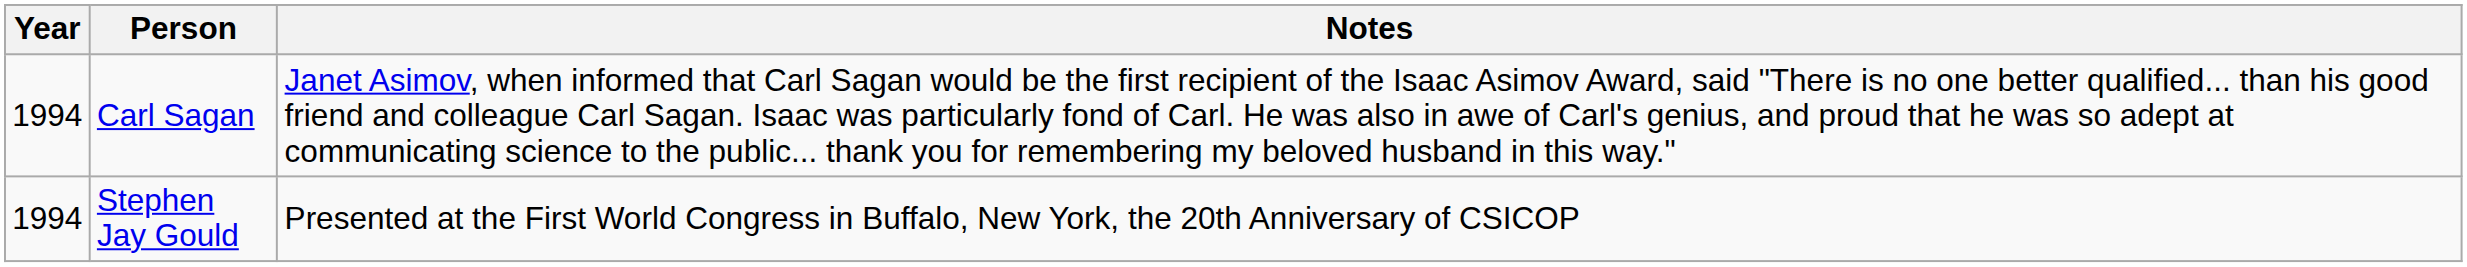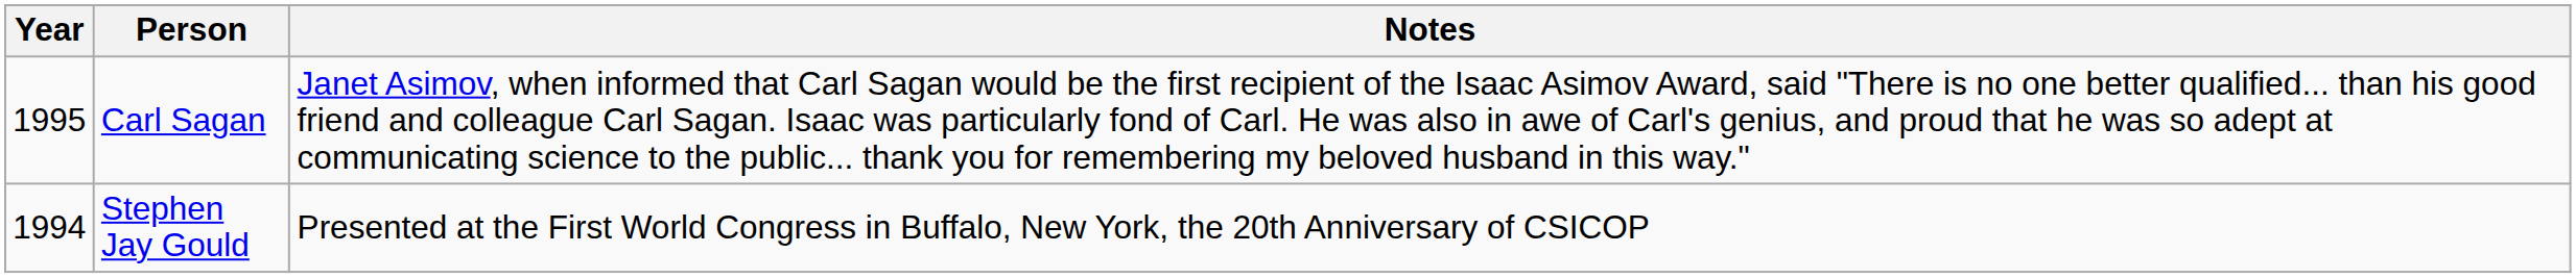 <table class="wikitable sortable">
 <tr>
 <th>Year</th>
 <th>Person</th>
 <th>Notes</th>
 </tr>
 <tr>
-<td rowspan=1>1994</td>
+<td rowspan=1>1995</td>
 <td><a href='#'>Carl Sagan</a></td>
 <td><a href='#'>Janet Asimov</a>, when informed that Carl Sagan would be the first recipient of the Isaac Asimov Award, said "There is no one better qualified... than his good friend and colleague Carl Sagan. Isaac was particularly fond of Carl. He was also in awe of Carl's genius, and proud that he was so adept at communicating science to the public... thank you for remembering my beloved husband in this way."</td>
 </tr>
 <tr>
 <td rowspan=1>1994</td>
 <td><a href='#'>Stephen Jay Gould</a></td>
 <td>Presented at the First World Congress in Buffalo, New York, the 20th Anniversary of CSICOP</td>
 </tr>
 </table>
